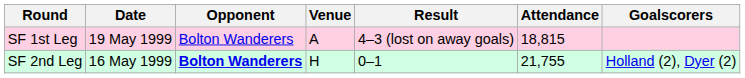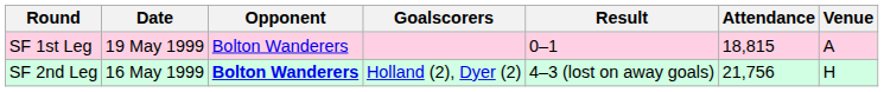 <table class="wikitable">
 <tr>
 <th>Round</th>
 <th>Date</th>
 <th>Opponent</th>
-<th>Venue</th>
+<th>Goalscorers</th>
 <th>Result</th>
 <th>Attendance</th>
-<th>Goalscorers</th>
+<th>Venue</th>
 </tr>
 <tr style="background-color: #ffd0e3;">
 <td>SF 1st Leg</td>
 <td>19 May 1999</td>
 <td><a href='#'>Bolton Wanderers</a></td>
+<td></td>
+<td>0–1</td>
+<td>18,815</td>
 <td>A</td>
-<td>4–3 (lost on away goals)</td>
-<td>18,815</td>
-<td></td>
 </tr>
 <tr style="background-color: #d0ffe3;">
 <td>SF 2nd Leg</td>
 <td>16 May 1999</td>
 <td><strong><a href='#'>Bolton Wanderers</a></strong></td>
+<td><a href='#'>Holland</a> (2), <a href='#'>Dyer</a> (2)</td>
+<td>4–3 (lost on away goals)</td>
+<td>21,756</td>
 <td>H</td>
-<td>0–1</td>
-<td>21,755</td>
-<td><a href='#'>Holland</a> (2), <a href='#'>Dyer</a> (2)</td>
 </tr>
 </table>
